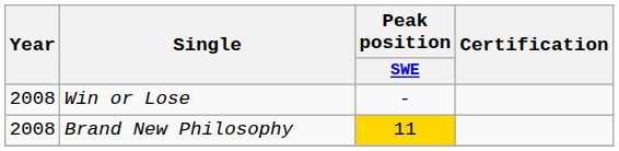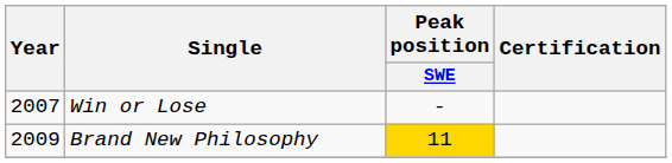 <table class="wikitable plainrowheaders" style="text-align:left;" border="1">
 <tr>
 <th scope="col" rowspan="2">Year</th>
 <th scope="col" rowspan="2" style="width:15em;">Single</th>
 <th scope="col" colspan="1">Peak position</th>
 <th scope="col" rowspan="2">Certification</th>
 </tr>
 <tr>
 <th scope="col" style="width:3em;font-size:85%;"><a href='#'>SWE</a><br></th>
 </tr>
 <tr>
-<td>2008</td>
+<td>2007</td>
 <td><em>Win or Lose</em></td>
 <td style="text-align:center;">-</td>
 <td></td>
 </tr>
 <tr>
-<td>2008</td>
+<td>2009</td>
 <td><em>Brand New Philosophy</em></td>
 <td style="background: gold; text-align:center;">11</td>
 <td></td>
 </tr>
 <tr>
 </tr>
 </table>
